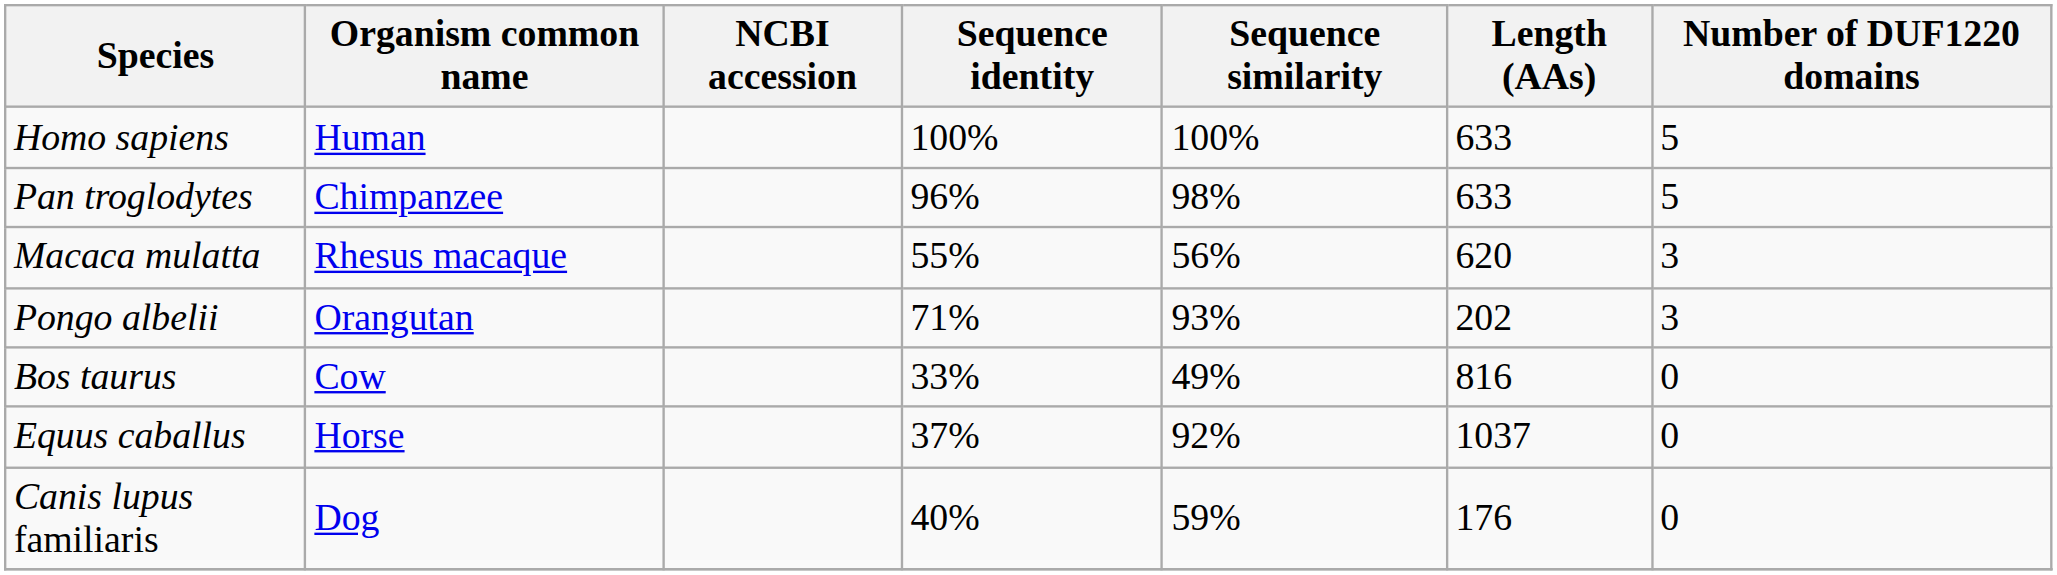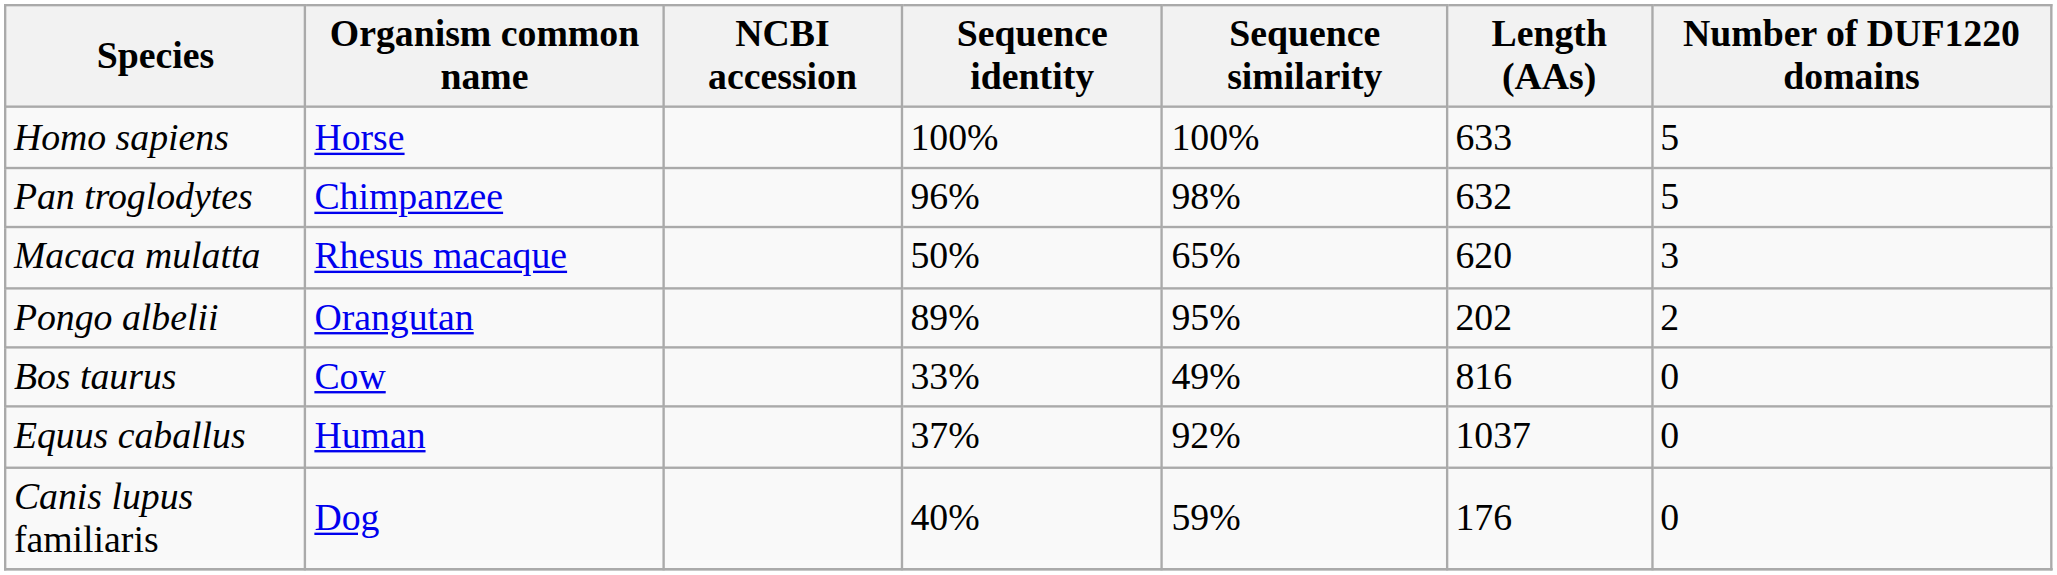 <table class="wikitable">
 <tr>
 <th>Species</th>
 <th>Organism common name</th>
 <th>NCBI accession</th>
 <th>Sequence identity</th>
 <th>Sequence similarity</th>
 <th>Length (AAs)</th>
 <th>Number of DUF1220 domains</th>
 </tr>
 <tr>
 <td><em>Homo sapiens</em></td>
-<td><a href='#'>Human</a></td>
+<td><a href='#'>Horse</a></td>
 <td></td>
 <td>100%</td>
 <td>100%</td>
 <td>633</td>
 <td>5</td>
 </tr>
 <tr>
 <td><em>Pan troglodytes</em></td>
 <td><a href='#'>Chimpanzee</a></td>
 <td></td>
 <td>96%</td>
 <td>98%</td>
-<td>633</td>
+<td>632</td>
 <td>5</td>
 </tr>
 <tr>
 <td><em>Macaca mulatta</em></td>
 <td><a href='#'>Rhesus macaque</a></td>
 <td></td>
-<td>55%</td>
-<td>56%</td>
+<td>50%</td>
+<td>65%</td>
 <td>620</td>
 <td>3</td>
 </tr>
 <tr>
 <td><em>Pongo albelii</em></td>
 <td><a href='#'>Orangutan</a></td>
 <td></td>
-<td>71%</td>
-<td>93%</td>
+<td>89%</td>
+<td>95%</td>
 <td>202</td>
-<td>3</td>
+<td>2</td>
 </tr>
 <tr>
 <td><em>Bos taurus</em></td>
 <td><a href='#'>Cow</a></td>
 <td></td>
 <td>33%</td>
 <td>49%</td>
 <td>816</td>
 <td>0</td>
 </tr>
 <tr>
 <td><em>Equus caballus</em></td>
-<td><a href='#'>Horse</a></td>
+<td><a href='#'>Human</a></td>
 <td></td>
 <td>37%</td>
 <td>92%</td>
 <td>1037</td>
 <td>0</td>
 </tr>
 <tr>
 <td><em>Canis lupus </em>familiaris</td>
 <td><a href='#'>Dog</a></td>
 <td></td>
 <td>40%</td>
 <td>59%</td>
 <td>176</td>
 <td>0</td>
 </tr>
 <tr>
 </tr>
 </table>
